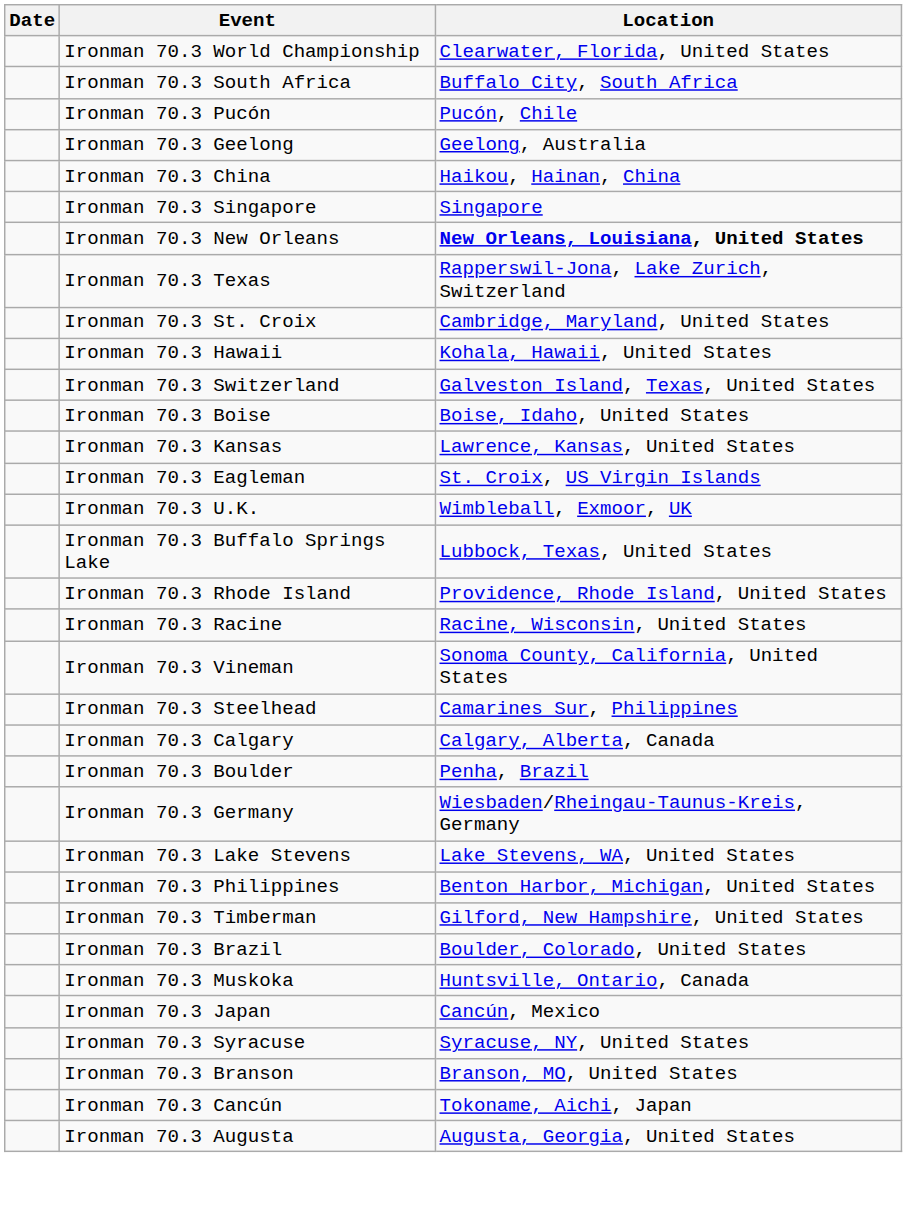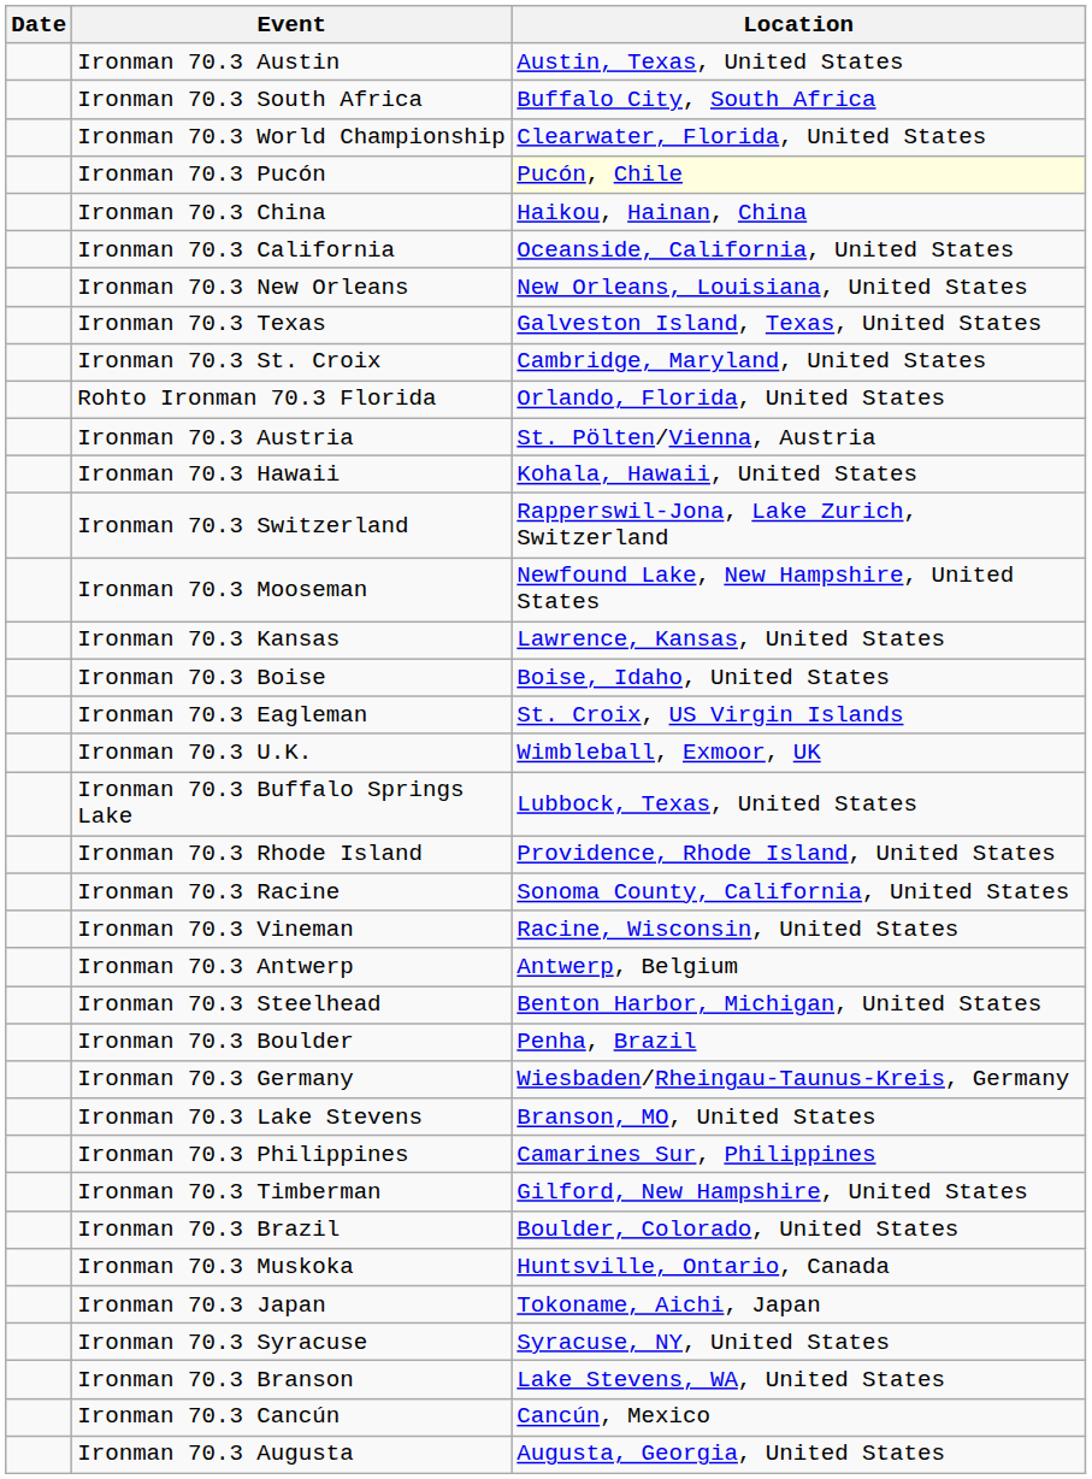 <table class="wikitable sortable">
 <tr>
 <th>Date</th>
 <th>Event</th>
 <th>Location</th>
 </tr>
 <tr>
 <td align = "right"></td>
-<td>Ironman 70.3 World Championship</td>
-<td> <a href='#'>Clearwater, Florida</a>, United States</td>
+<td>Ironman 70.3 Austin</td>
+<td> <a href='#'>Austin, Texas</a>, United States</td>
 </tr>
 <tr>
 <td align = "right"></td>
 <td>Ironman 70.3 South Africa</td>
 <td> <a href='#'>Buffalo City</a>, <a href='#'>South Africa</a></td>
 </tr>
 <tr>
 <td align = "right"></td>
-<td>Ironman 70.3 Pucón</td>
-<td> <a href='#'>Pucón</a>, <a href='#'>Chile</a></td>
+<td>Ironman 70.3 World Championship</td>
+<td> <a href='#'>Clearwater, Florida</a>, United States</td>
 </tr>
 <tr>
 <td align = "right"></td>
-<td>Ironman 70.3 Geelong</td>
-<td> <a href='#'>Geelong</a>, Australia</td>
+<td>Ironman 70.3 Pucón</td>
+<td style="background: lightyellow;"> <a href='#'>Pucón</a>, <a href='#'>Chile</a></td>
 </tr>
 <tr>
 <td align = "right"></td>
 <td>Ironman 70.3 China</td>
 <td> <a href='#'>Haikou</a>, <a href='#'>Hainan</a>, <a href='#'>China</a></td>
 </tr>
 <tr>
 <td align = "right"></td>
-<td>Ironman 70.3 Singapore</td>
-<td> <a href='#'>Singapore</a></td>
+<td>Ironman 70.3 California</td>
+<td> <a href='#'>Oceanside, California</a>, United States</td>
 </tr>
 <tr>
 <td align = "right"></td>
 <td>Ironman 70.3 New Orleans</td>
-<td><strong> <a href='#'>New Orleans, Louisiana</a>, United States</strong></td>
+<td> <a href='#'>New Orleans, Louisiana</a>, United States</td>
 </tr>
 <tr>
 <td align = "right"></td>
 <td>Ironman 70.3 Texas</td>
-<td> <a href='#'>Rapperswil-Jona</a>, <a href='#'>Lake Zurich</a>, Switzerland</td>
+<td> <a href='#'>Galveston Island</a>, <a href='#'>Texas</a>, United States</td>
 </tr>
 <tr>
 <td align = "right"></td>
 <td>Ironman 70.3 St. Croix</td>
 <td> <a href='#'>Cambridge, Maryland</a>, United States</td>
+</tr>
+<tr>
+<td align = "right"></td>
+<td>Rohto Ironman 70.3 Florida</td>
+<td> <a href='#'>Orlando, Florida</a>, United States</td>
+</tr>
+<tr>
+<td align = "right"></td>
+<td>Ironman 70.3 Austria</td>
+<td> <a href='#'>St. Pölten</a>/<a href='#'>Vienna</a>, Austria</td>
 </tr>
 <tr>
 <td align = "right"></td>
 <td>Ironman 70.3 Hawaii</td>
 <td> <a href='#'>Kohala, Hawaii</a>, United States</td>
 </tr>
 <tr>
 <td align = "right"></td>
 <td>Ironman 70.3 Switzerland</td>
-<td> <a href='#'>Galveston Island</a>, <a href='#'>Texas</a>, United States</td>
+<td> <a href='#'>Rapperswil-Jona</a>, <a href='#'>Lake Zurich</a>, Switzerland</td>
+</tr>
+<tr>
+<td align = "right"></td>
+<td>Ironman 70.3 Mooseman</td>
+<td> <a href='#'>Newfound Lake</a>, <a href='#'>New Hampshire</a>, United States</td>
+</tr>
+<tr>
+<td align = "right"></td>
+<td>Ironman 70.3 Kansas</td>
+<td> <a href='#'>Lawrence, Kansas</a>, United States</td>
 </tr>
 <tr>
 <td align = "right"></td>
 <td>Ironman 70.3 Boise</td>
 <td> <a href='#'>Boise, Idaho</a>, United States</td>
-</tr>
-<tr>
-<td align = "right"></td>
-<td>Ironman 70.3 Kansas</td>
-<td> <a href='#'>Lawrence, Kansas</a>, United States</td>
 </tr>
 <tr>
 <td align = "right"></td>
 <td>Ironman 70.3 Eagleman</td>
 <td> <a href='#'>St. Croix</a>, <a href='#'>US Virgin Islands</a></td>
 </tr>
 <tr>
 <td align = "right"></td>
 <td>Ironman 70.3 U.K.</td>
 <td> <a href='#'>Wimbleball</a>, <a href='#'>Exmoor</a>, <a href='#'>UK</a></td>
 </tr>
 <tr>
 <td align = "right"></td>
 <td>Ironman 70.3 Buffalo Springs Lake</td>
 <td> <a href='#'>Lubbock, Texas</a>, United States</td>
 </tr>
 <tr>
 <td align = "right"></td>
 <td>Ironman 70.3 Rhode Island</td>
 <td> <a href='#'>Providence, Rhode Island</a>, United States</td>
 </tr>
 <tr>
 <td align = "right"></td>
 <td>Ironman 70.3 Racine</td>
+<td> <a href='#'>Sonoma County, California</a>, United States</td>
+</tr>
+<tr>
+<td align = "right"></td>
+<td>Ironman 70.3 Vineman</td>
 <td> <a href='#'>Racine, Wisconsin</a>, United States</td>
 </tr>
 <tr>
 <td align = "right"></td>
-<td>Ironman 70.3 Vineman</td>
-<td> <a href='#'>Sonoma County, California</a>, United States</td>
+<td>Ironman 70.3 Antwerp</td>
+<td> <a href='#'>Antwerp</a>, Belgium</td>
 </tr>
 <tr>
 <td align = "right"></td>
 <td>Ironman 70.3 Steelhead</td>
-<td> <a href='#'>Camarines Sur</a>, <a href='#'>Philippines</a></td>
-</tr>
-<tr>
-<td align = "right"></td>
-<td>Ironman 70.3 Calgary</td>
-<td> <a href='#'>Calgary, Alberta</a>, Canada</td>
+<td> <a href='#'>Benton Harbor, Michigan</a>, United States</td>
 </tr>
 <tr>
 <td align = "right"></td>
 <td>Ironman 70.3 Boulder</td>
 <td> <a href='#'>Penha</a>, <a href='#'>Brazil</a></td>
 </tr>
 <tr>
 <td align = "right"></td>
 <td>Ironman 70.3 Germany</td>
 <td> <a href='#'>Wiesbaden</a>/<a href='#'>Rheingau-Taunus-Kreis</a>, Germany</td>
 </tr>
 <tr>
 <td align = "right"></td>
 <td>Ironman 70.3 Lake Stevens</td>
-<td> <a href='#'>Lake Stevens, WA</a>, United States</td>
+<td> <a href='#'>Branson, MO</a>, United States</td>
 </tr>
 <tr>
 <td align = "right"></td>
 <td>Ironman 70.3 Philippines</td>
-<td> <a href='#'>Benton Harbor, Michigan</a>, United States</td>
+<td> <a href='#'>Camarines Sur</a>, <a href='#'>Philippines</a></td>
 </tr>
 <tr>
 <td align = "right"></td>
 <td>Ironman 70.3 Timberman</td>
 <td> <a href='#'>Gilford, New Hampshire</a>, United States</td>
 </tr>
 <tr>
 <td align = "right"></td>
 <td>Ironman 70.3 Brazil</td>
 <td> <a href='#'>Boulder, Colorado</a>, United States</td>
 </tr>
 <tr>
 <td align = "right"></td>
 <td>Ironman 70.3 Muskoka</td>
 <td> <a href='#'>Huntsville, Ontario</a>, Canada</td>
 </tr>
 <tr>
 <td align = "right"></td>
 <td>Ironman 70.3 Japan</td>
-<td> <a href='#'>Cancún</a>, Mexico</td>
+<td> <a href='#'>Tokoname, Aichi</a>, Japan</td>
 </tr>
 <tr>
 <td align = "right"></td>
 <td>Ironman 70.3 Syracuse</td>
 <td> <a href='#'>Syracuse, NY</a>, United States</td>
 </tr>
 <tr>
 <td align = "right"></td>
 <td>Ironman 70.3 Branson</td>
-<td> <a href='#'>Branson, MO</a>, United States</td>
+<td> <a href='#'>Lake Stevens, WA</a>, United States</td>
 </tr>
 <tr>
 <td align = "right"></td>
 <td>Ironman 70.3 Cancún</td>
-<td> <a href='#'>Tokoname, Aichi</a>, Japan</td>
+<td> <a href='#'>Cancún</a>, Mexico</td>
 </tr>
 <tr>
 <td align = "right"></td>
 <td>Ironman 70.3 Augusta</td>
 <td> <a href='#'>Augusta, Georgia</a>, United States</td>
 </tr>
 </table>
